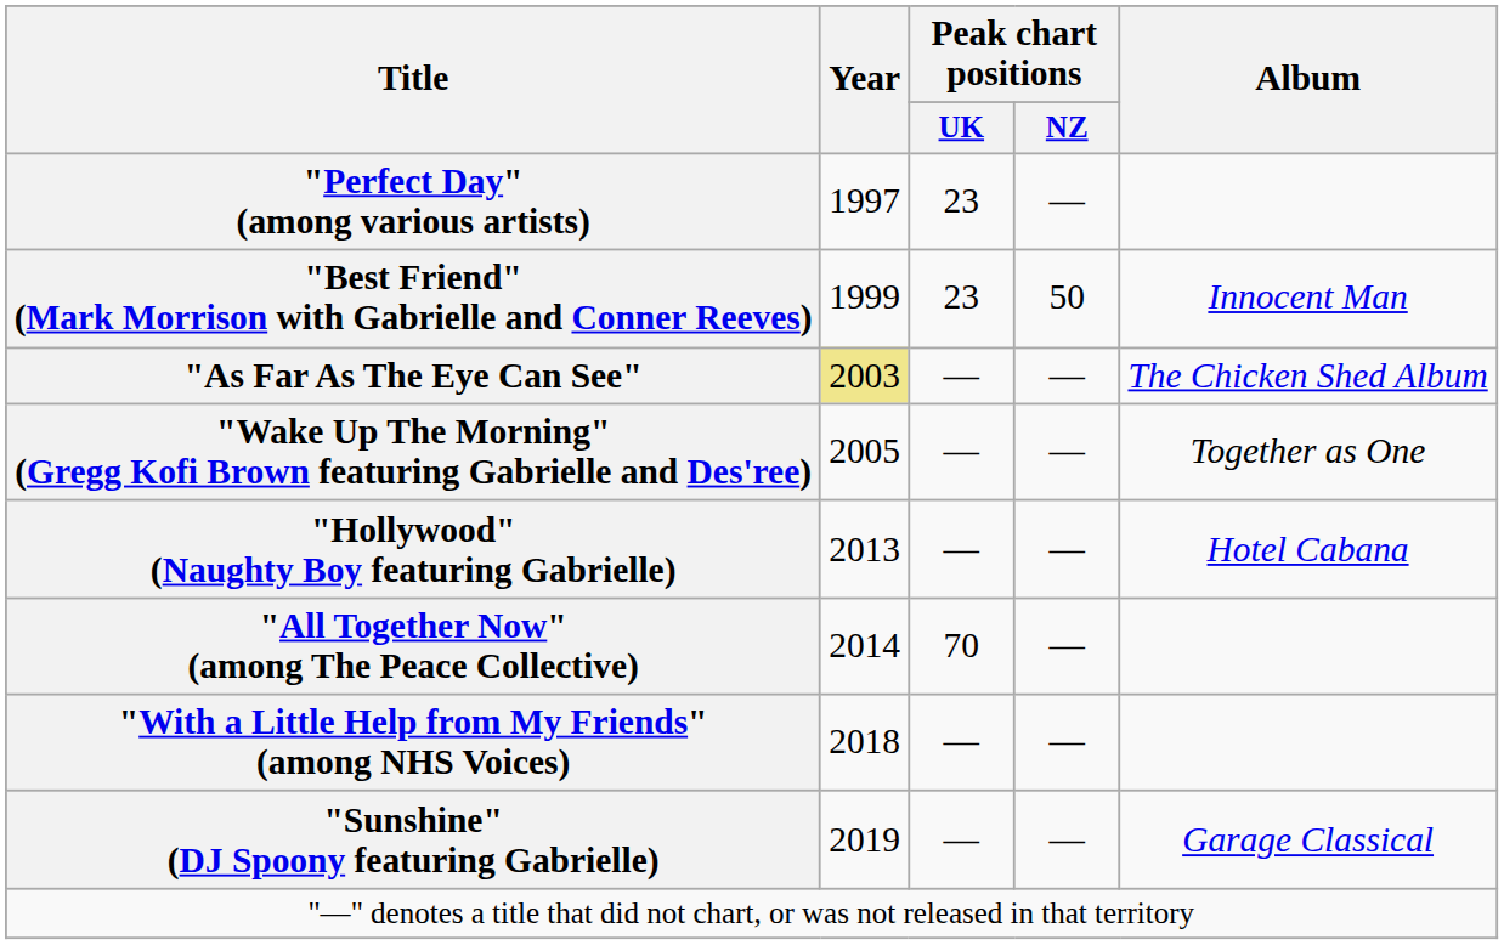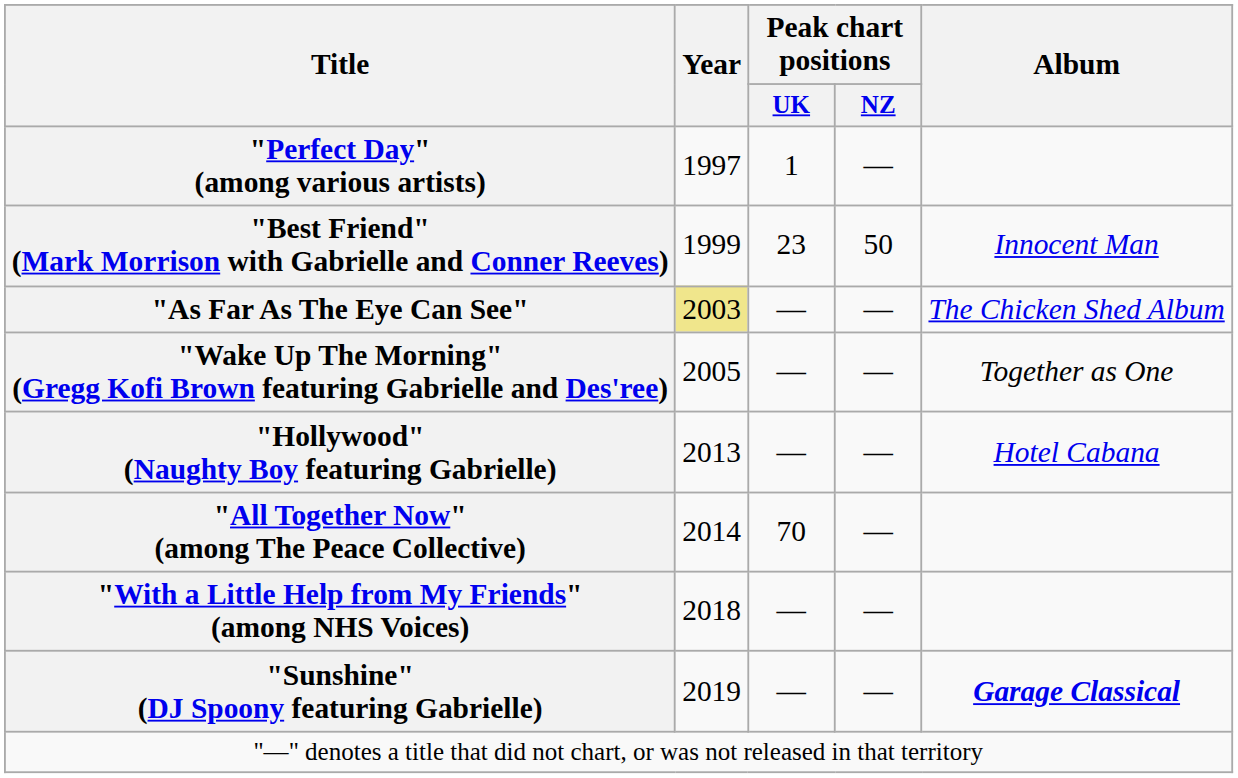 <table class="wikitable plainrowheaders" style="text-align:center;">
 <tr>
 <th scope="col" rowspan="2">Title</th>
 <th scope="col" rowspan="2">Year</th>
 <th scope="col" colspan="2">Peak chart positions</th>
 <th scope="col" rowspan="2">Album</th>
 </tr>
 <tr>
 <th scope="col" style="width:3em;font-size:85%;"><a href='#'>UK</a><br></th>
 <th scope="col" style="width:3em;font-size:85%;"><a href='#'>NZ</a><br></th>
 </tr>
 <tr>
 <th scope="row">"<a href='#'>Perfect Day</a>"<br><span>(among various artists)</span></th>
 <td>1997</td>
-<td>23</td>
+<td>1</td>
 <td>—</td>
 <td></td>
 </tr>
 <tr>
 <th scope="row">"Best Friend"<br><span>(<a href='#'>Mark Morrison</a> with Gabrielle and <a href='#'>Conner Reeves</a>)</span></th>
 <td>1999</td>
 <td>23</td>
 <td>50</td>
 <td><em><a href='#'>Innocent Man</a></em></td>
 </tr>
 <tr>
 <th scope="row">"As Far As The Eye Can See"</th>
 <td style="background: khaki;">2003</td>
 <td>—</td>
 <td>—</td>
 <td><em><a href='#'>The Chicken Shed Album</a></em></td>
 </tr>
 <tr>
 <th scope="row">"Wake Up The Morning"<br><span>(<a href='#'>Gregg Kofi Brown</a> featuring Gabrielle and <a href='#'>Des'ree</a>)</span></th>
 <td>2005</td>
 <td>—</td>
 <td>—</td>
 <td><em>Together as One</em></td>
 </tr>
 <tr>
 <th scope="row">"Hollywood"<br><span>(<a href='#'>Naughty Boy</a> featuring Gabrielle)</span></th>
 <td>2013</td>
 <td>—</td>
 <td>—</td>
 <td><em><a href='#'>Hotel Cabana</a></em></td>
 </tr>
 <tr>
 <th scope="row">"<a href='#'>All Together Now</a>"<br><span>(among The Peace Collective)</span></th>
 <td>2014</td>
 <td>70</td>
 <td>—</td>
 <td></td>
 </tr>
 <tr>
 <th scope="row">"<a href='#'>With a Little Help from My Friends</a>"<br><span>(among NHS Voices)</span></th>
 <td>2018</td>
 <td>—</td>
 <td>—</td>
 <td></td>
 </tr>
 <tr>
 <th scope="row">"Sunshine"<br><span>(<a href='#'>DJ Spoony</a> featuring Gabrielle) </span></th>
 <td>2019</td>
 <td>—</td>
 <td>—</td>
-<td><em><a href='#'>Garage Classical</a></em></td>
+<td><strong><em><a href='#'>Garage Classical</a></em></strong></td>
 </tr>
 <tr>
 <td colspan="11" style="font-size:85%">"—" denotes a title that did not chart, or was not released in that territory</td>
 </tr>
 </table>
